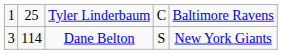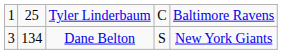 <table class="wikitable" style="text-align:center">
 <tr>
 <td>1</td>
 <td>25</td>
 <td><a href='#'>Tyler Linderbaum</a></td>
 <td>C</td>
 <td><a href='#'>Baltimore Ravens</a></td>
 </tr>
 <tr>
 <td>3</td>
-<td>114</td>
+<td>134</td>
 <td><a href='#'>Dane Belton</a></td>
 <td>S</td>
 <td><a href='#'>New York Giants</a></td>
 </tr>
 </table>
